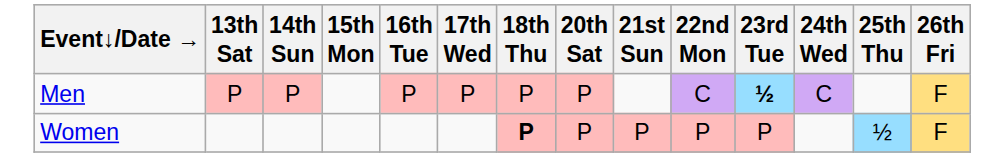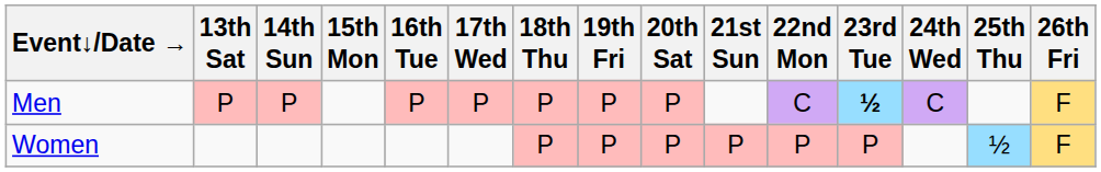 <table class="wikitable" style="margin:0.5em auto; font-size:90%; line-height:1.25em; text-align:center">
 <tr>
 <th>Event↓/Date →</th>
 <th>13th<br>Sat</th>
 <th>14th<br>Sun</th>
 <th>15th<br>Mon</th>
 <th>16th<br>Tue</th>
 <th>17th<br>Wed</th>
 <th>18th<br>Thu</th>
+<th>19th<br>Fri</th>
 <th>20th<br>Sat</th>
 <th>21st<br>Sun</th>
 <th>22nd<br>Mon</th>
 <th>23rd<br>Tue</th>
 <th>24th<br>Wed</th>
 <th>25th<br>Thu</th>
 <th>26th<br>Fri</th>
 </tr>
 <tr>
 <td style="text-align:left;"><a href='#'>Men</a></td>
 <td bgcolor="#FFBBBB">P</td>
 <td bgcolor="#FFBBBB">P</td>
 <td></td>
+<td bgcolor="#FFBBBB">P</td>
 <td bgcolor="#FFBBBB">P</td>
 <td bgcolor="#FFBBBB">P</td>
 <td bgcolor="#FFBBBB">P</td>
 <td bgcolor="#FFBBBB">P</td>
 <td></td>
 <td bgcolor="#D0A9F5">C</td>
 <td bgcolor="#97DEFF"><strong>½</strong></td>
 <td bgcolor="#D0A9F5">C</td>
 <td></td>
 <td bgcolor="#FFDF80">F</td>
 </tr>
 <tr>
 <td style="text-align:left;"><a href='#'>Women</a></td>
 <td></td>
 <td></td>
 <td></td>
 <td></td>
 <td></td>
-<td bgcolor="#FFBBBB"><strong>P</strong></td>
+<td bgcolor="#FFBBBB">P</td>
+<td bgcolor="#FFBBBB">P</td>
 <td bgcolor="#FFBBBB">P</td>
 <td bgcolor="#FFBBBB">P</td>
 <td bgcolor="#FFBBBB">P</td>
 <td bgcolor="#FFBBBB">P</td>
 <td></td>
 <td bgcolor="#97DEFF">½</td>
 <td bgcolor="#FFDF80">F</td>
 </tr>
 </table>
